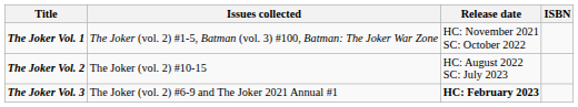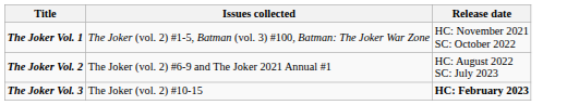 <table class="wikitable">
 <tr>
 <th>Title</th>
 <th>Issues collected</th>
 <th>Release date</th>
-<th>ISBN</th>
 </tr>
 <tr>
 <td><strong><em>The Joker Vol. 1</em></strong></td>
 <td><em>The Joker</em> (vol. 2) #1-5, <em>Batman</em> (vol. 3) #100, <em>Batman: The Joker War Zone</em></td>
 <td>HC: November 2021<br>SC: October 2022</td>
-<td></td>
 </tr>
 <tr>
 <td><strong><em>The Joker Vol. 2</em></strong></td>
-<td>The Joker (vol. 2) #10-15</td>
+<td>The Joker (vol. 2) #6-9 and The Joker 2021 Annual #1</td>
 <td>HC: August 2022<br>SC: July 2023</td>
-<td></td>
 </tr>
 <tr>
 <td><strong><em>The Joker Vol. 3</em></strong></td>
-<td>The Joker (vol. 2) #6-9 and The Joker 2021 Annual #1</td>
+<td>The Joker (vol. 2) #10-15</td>
 <td><strong>HC: February 2023</strong></td>
-<td></td>
 </tr>
 </table>
